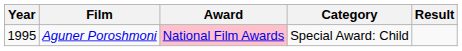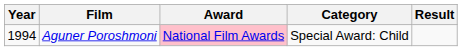 <table class="wikitable sortable">
 <tr>
 <th>Year</th>
 <th>Film</th>
 <th>Award</th>
 <th>Category</th>
 <th>Result</th>
 </tr>
 <tr>
-<td>1995</td>
+<td>1994</td>
 <td><em><a href='#'>Aguner Poroshmoni</a></em></td>
 <td style="background: pink;"><a href='#'>National Film Awards</a></td>
 <td>Special Award: Child</td>
 <td></td>
 </tr>
 </table>
